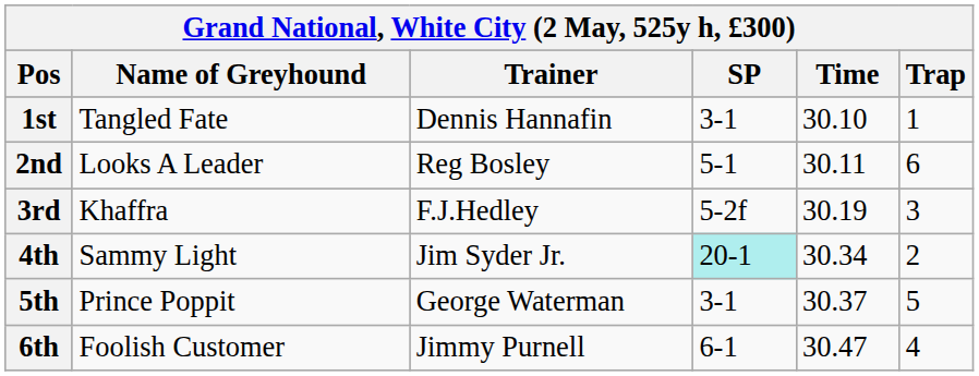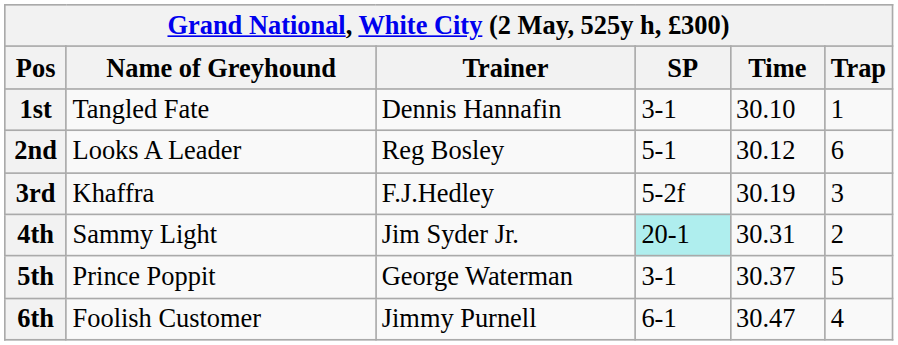 <table class="wikitable">
 <tr>
 <th colspan="6"><a href='#'>Grand National</a>, <a href='#'>White City</a> (2 May, 525y h, £300)</th>
 </tr>
 <tr>
 <th width=30>Pos</th>
 <th width=180>Name of Greyhound</th>
 <th width=150>Trainer</th>
 <th width=50>SP</th>
 <th width=50>Time</th>
 <th width=30>Trap</th>
 </tr>
 <tr>
 <th>1st</th>
 <td>Tangled Fate</td>
 <td>Dennis Hannafin</td>
 <td>3-1</td>
 <td>30.10</td>
 <td>1</td>
 </tr>
 <tr>
 <th>2nd</th>
 <td>Looks A Leader</td>
 <td>Reg Bosley</td>
 <td>5-1</td>
-<td>30.11</td>
+<td>30.12</td>
 <td>6</td>
 </tr>
 <tr>
 <th>3rd</th>
 <td>Khaffra</td>
 <td>F.J.Hedley</td>
 <td>5-2f</td>
 <td>30.19</td>
 <td>3</td>
 </tr>
 <tr>
 <th>4th</th>
 <td>Sammy Light</td>
 <td>Jim Syder Jr.</td>
 <td style="background: paleturquoise;">20-1</td>
-<td>30.34</td>
+<td>30.31</td>
 <td>2</td>
 </tr>
 <tr>
 <th>5th</th>
 <td>Prince Poppit</td>
 <td>George Waterman</td>
 <td>3-1</td>
 <td>30.37</td>
 <td>5</td>
 </tr>
 <tr>
 <th>6th</th>
 <td>Foolish Customer</td>
 <td>Jimmy Purnell</td>
 <td>6-1</td>
 <td>30.47</td>
 <td>4</td>
 </tr>
 </table>
